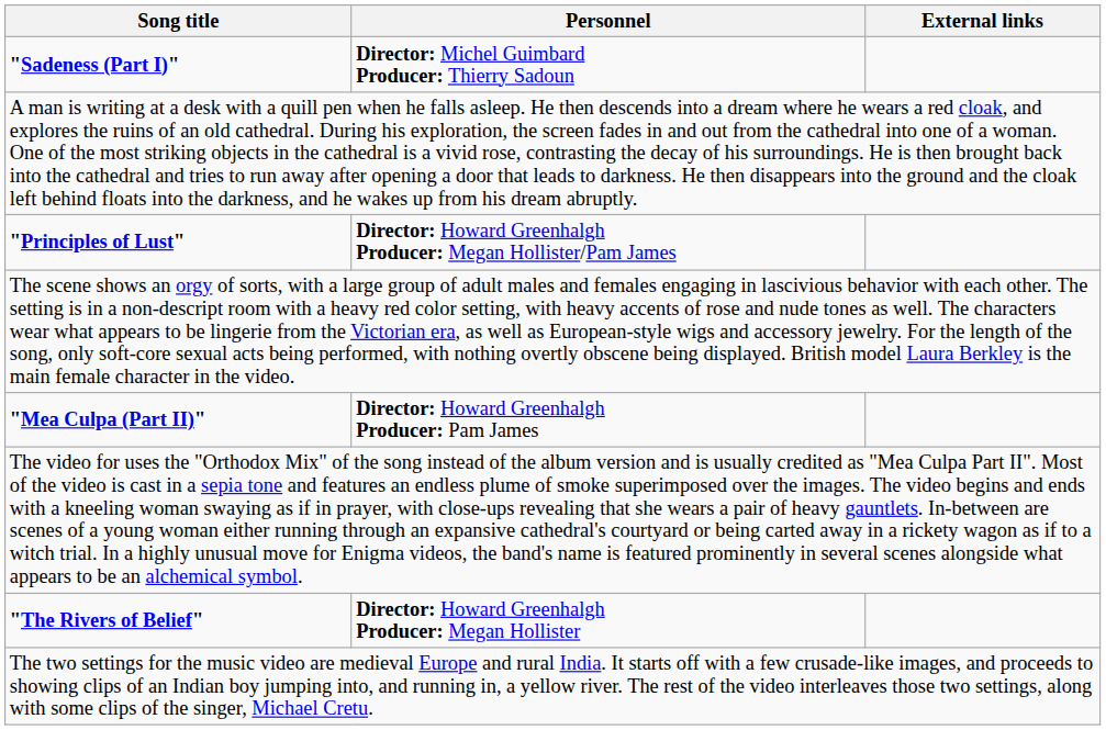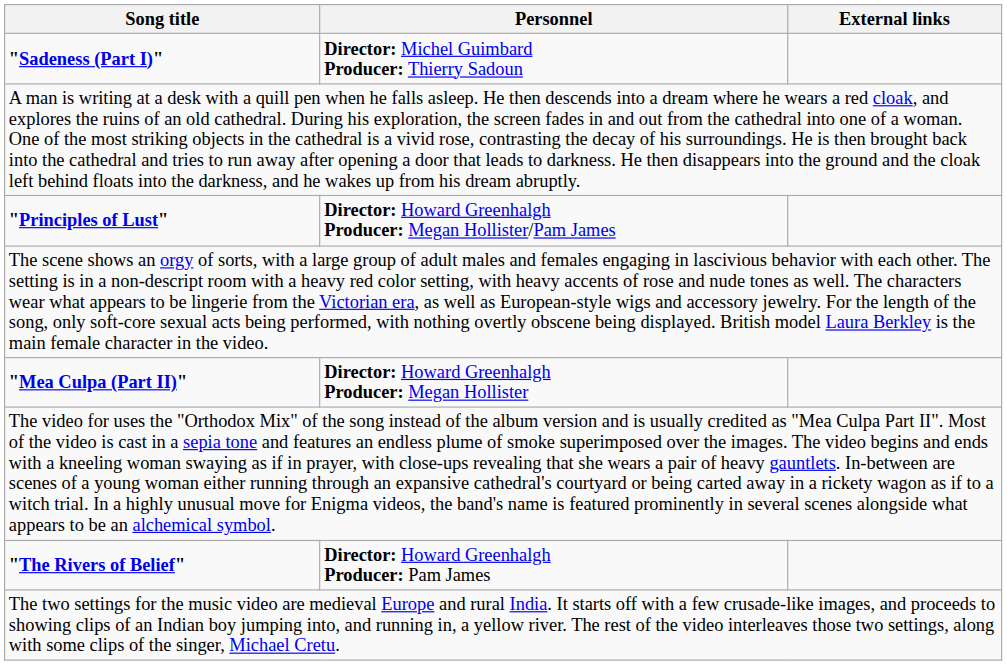 <table class="wikitable">
 <tr>
 <th>Song title</th>
 <th>Personnel</th>
 <th>External links</th>
 </tr>
 <tr>
 <td><strong>"<a href='#'>Sadeness (Part I)</a>"</strong></td>
 <td><strong>Director:</strong> <a href='#'>Michel Guimbard</a> <br><strong>Producer:</strong> <a href='#'>Thierry Sadoun</a></td>
 <td></td>
 </tr>
 <tr>
 <td colspan="6">A man is writing at a desk with a quill pen when he falls asleep. He then descends into a dream where he wears a red <a href='#'>cloak</a>, and explores the ruins of an old cathedral. During his exploration, the screen fades in and out from the cathedral into one of a woman. One of the most striking objects in the cathedral is a vivid rose, contrasting the decay of his surroundings. He is then brought back into the cathedral and tries to run away after opening a door that leads to darkness. He then disappears into the ground and the cloak left behind floats into the darkness, and he wakes up from his dream abruptly.</td>
 </tr>
 <tr>
 <td><strong>"<a href='#'>Principles of Lust</a>"</strong></td>
 <td><strong>Director:</strong> <a href='#'>Howard Greenhalgh</a> <br><strong>Producer:</strong> <a href='#'>Megan Hollister</a>/<a href='#'>Pam James</a></td>
 <td></td>
 </tr>
 <tr>
 <td colspan="6">The scene shows an <a href='#'>orgy</a> of sorts, with a large group of adult males and females engaging in lascivious behavior with each other. The setting is in a non-descript room with a heavy red color setting, with heavy accents of rose and nude tones as well. The characters wear what appears to be lingerie from the <a href='#'>Victorian era</a>, as well as European-style wigs and accessory jewelry. For the length of the song, only soft-core sexual acts being performed, with nothing overtly obscene being displayed. British model <a href='#'>Laura Berkley</a> is the main female character in the video.</td>
 </tr>
 <tr>
 <td><strong>"<a href='#'>Mea Culpa (Part II)</a>"</strong></td>
-<td><strong>Director:</strong> <a href='#'>Howard Greenhalgh</a> <br><strong>Producer:</strong> Pam James</td>
+<td><strong>Director:</strong> <a href='#'>Howard Greenhalgh</a> <br><strong>Producer:</strong> <a href='#'>Megan Hollister</a></td>
 <td></td>
 </tr>
 <tr>
 <td colspan="6">The video for uses the "Orthodox Mix" of the song instead of the album version and is usually credited as "Mea Culpa Part II". Most of the video is cast in a <a href='#'>sepia tone</a> and features an endless plume of smoke superimposed over the images. The video begins and ends with a kneeling woman swaying as if in prayer, with close-ups revealing that she wears a pair of heavy <a href='#'>gauntlets</a>. In-between are scenes of a young woman either running through an expansive cathedral's courtyard or being carted away in a rickety wagon as if to a witch trial. In a highly unusual move for Enigma videos, the band's name is featured prominently in several scenes alongside what appears to be an <a href='#'>alchemical symbol</a>.</td>
 </tr>
 <tr>
 <td><strong>"<a href='#'>The Rivers of Belief</a>"</strong></td>
-<td><strong>Director:</strong> <a href='#'>Howard Greenhalgh</a> <br><strong>Producer:</strong> <a href='#'>Megan Hollister</a></td>
+<td><strong>Director:</strong> <a href='#'>Howard Greenhalgh</a> <br><strong>Producer:</strong> Pam James</td>
 <td></td>
 </tr>
 <tr>
 <td colspan="6">The two settings for the music video are medieval <a href='#'>Europe</a> and rural <a href='#'>India</a>. It starts off with a few crusade-like images, and proceeds to showing clips of an Indian boy jumping into, and running in, a yellow river. The rest of the video interleaves those two settings, along with some clips of the singer, <a href='#'>Michael Cretu</a>.</td>
 </tr>
 </table>
